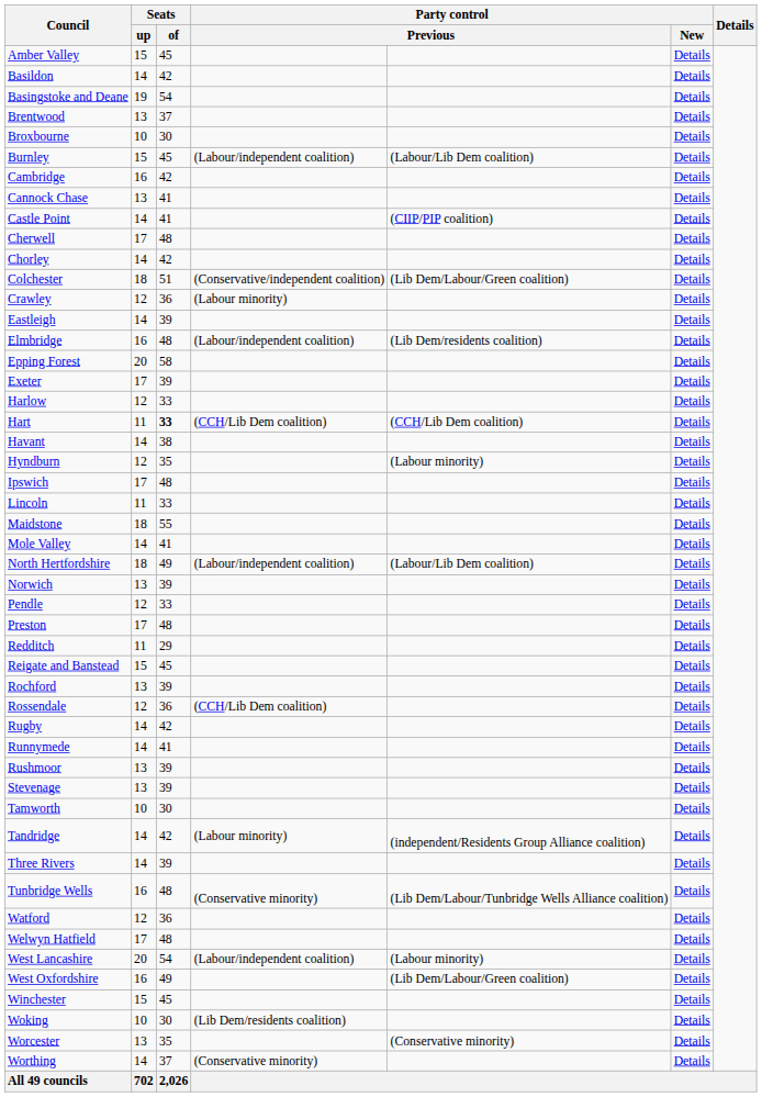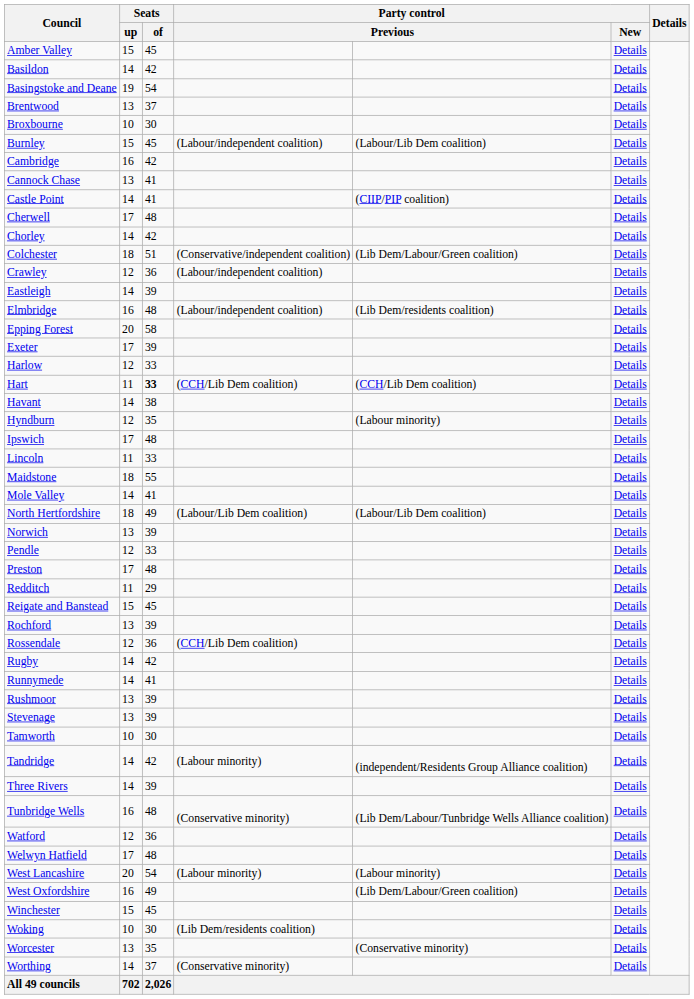 <table class="wikitable sortable">
 <tr>
 <th rowspan="2">Council</th>
 <th colspan="2">Seats</th>
 <th colspan="4">Party control</th>
 <th rowspan="2">Details</th>
 </tr>
 <tr>
 <th>up</th>
 <th>of</th>
 <th colspan="2">Previous</th>
 <th colspan="2">New</th>
 </tr>
 <tr>
 <td><a href='#'>Amber Valley</a></td>
 <td>15</td>
 <td>45</td>
 <td></td>
 <td></td>
 <td><a href='#'>Details</a></td>
 </tr>
 <tr>
 <td><a href='#'>Basildon</a></td>
 <td>14</td>
 <td>42</td>
 <td></td>
 <td></td>
 <td><a href='#'>Details</a></td>
 </tr>
 <tr>
 <td><a href='#'>Basingstoke and Deane</a></td>
 <td>19</td>
 <td>54</td>
 <td></td>
 <td></td>
 <td><a href='#'>Details</a></td>
 </tr>
 <tr>
 <td><a href='#'>Brentwood</a></td>
 <td>13</td>
 <td>37</td>
 <td></td>
 <td></td>
 <td><a href='#'>Details</a></td>
 </tr>
 <tr>
 <td><a href='#'>Broxbourne</a></td>
 <td>10</td>
 <td>30</td>
 <td></td>
 <td></td>
 <td><a href='#'>Details</a></td>
 </tr>
 <tr>
 <td><a href='#'>Burnley</a></td>
 <td>15</td>
 <td>45</td>
 <td> (Labour/independent coalition)</td>
 <td> (Labour/Lib Dem coalition)</td>
 <td><a href='#'>Details</a></td>
 </tr>
 <tr>
 <td><a href='#'>Cambridge</a></td>
 <td>16</td>
 <td>42</td>
 <td></td>
 <td></td>
 <td><a href='#'>Details</a></td>
 </tr>
 <tr>
 <td><a href='#'>Cannock Chase</a></td>
 <td>13</td>
 <td>41</td>
 <td></td>
 <td></td>
 <td><a href='#'>Details</a></td>
 </tr>
 <tr>
 <td><a href='#'>Castle Point</a></td>
 <td>14</td>
 <td>41</td>
 <td></td>
 <td> (<a href='#'>CIIP</a>/<a href='#'>PIP</a> coalition)</td>
 <td><a href='#'>Details</a></td>
 </tr>
 <tr>
 <td><a href='#'>Cherwell</a></td>
 <td>17</td>
 <td>48</td>
 <td></td>
 <td></td>
 <td><a href='#'>Details</a></td>
 </tr>
 <tr>
 <td><a href='#'>Chorley</a></td>
 <td>14</td>
 <td>42</td>
 <td></td>
 <td></td>
 <td><a href='#'>Details</a></td>
 </tr>
 <tr>
 <td><a href='#'>Colchester</a></td>
 <td>18</td>
 <td>51</td>
 <td> (Conservative/independent coalition)</td>
 <td> (Lib Dem/Labour/Green coalition)</td>
 <td><a href='#'>Details</a></td>
 </tr>
 <tr>
 <td><a href='#'>Crawley</a></td>
 <td>12</td>
 <td>36</td>
-<td> (Labour minority)</td>
+<td> (Labour/independent coalition)</td>
 <td></td>
 <td><a href='#'>Details</a></td>
 </tr>
 <tr>
 <td><a href='#'>Eastleigh</a></td>
 <td>14</td>
 <td>39</td>
 <td></td>
 <td></td>
 <td><a href='#'>Details</a></td>
 </tr>
 <tr>
 <td><a href='#'>Elmbridge</a></td>
 <td>16</td>
 <td>48</td>
 <td> (Labour/independent coalition)</td>
 <td> (Lib Dem/residents coalition)</td>
 <td><a href='#'>Details</a></td>
 </tr>
 <tr>
 <td><a href='#'>Epping Forest</a></td>
 <td>20</td>
 <td>58</td>
 <td></td>
 <td></td>
 <td><a href='#'>Details</a></td>
 </tr>
 <tr>
 <td><a href='#'>Exeter</a></td>
 <td>17</td>
 <td>39</td>
 <td></td>
 <td></td>
 <td><a href='#'>Details</a></td>
 </tr>
 <tr>
 <td><a href='#'>Harlow</a></td>
 <td>12</td>
 <td>33</td>
 <td></td>
 <td></td>
 <td><a href='#'>Details</a></td>
 </tr>
 <tr>
 <td><a href='#'>Hart</a></td>
 <td>11</td>
 <td><strong>33</strong></td>
 <td> (<a href='#'>CCH</a>/Lib Dem coalition)</td>
 <td> (<a href='#'>CCH</a>/Lib Dem coalition)</td>
 <td><a href='#'>Details</a></td>
 </tr>
 <tr>
 <td><a href='#'>Havant</a></td>
 <td>14</td>
 <td>38</td>
 <td></td>
 <td></td>
 <td><a href='#'>Details</a></td>
 </tr>
 <tr>
 <td><a href='#'>Hyndburn</a></td>
 <td>12</td>
 <td>35</td>
 <td></td>
 <td> (Labour minority)</td>
 <td><a href='#'>Details</a></td>
 </tr>
 <tr>
 <td><a href='#'>Ipswich</a></td>
 <td>17</td>
 <td>48</td>
 <td></td>
 <td></td>
 <td><a href='#'>Details</a></td>
 </tr>
 <tr>
 <td><a href='#'>Lincoln</a></td>
 <td>11</td>
 <td>33</td>
 <td></td>
 <td></td>
 <td><a href='#'>Details</a></td>
 </tr>
 <tr>
 <td><a href='#'>Maidstone</a></td>
 <td>18</td>
 <td>55</td>
 <td></td>
 <td></td>
 <td><a href='#'>Details</a></td>
 </tr>
 <tr>
 <td><a href='#'>Mole Valley</a></td>
 <td>14</td>
 <td>41</td>
 <td></td>
 <td></td>
 <td><a href='#'>Details</a></td>
 </tr>
 <tr>
 <td><a href='#'>North Hertfordshire</a></td>
 <td>18</td>
 <td>49</td>
-<td> (Labour/independent coalition)</td>
+<td> (Labour/Lib Dem coalition)</td>
 <td> (Labour/Lib Dem coalition)</td>
 <td><a href='#'>Details</a></td>
 </tr>
 <tr>
 <td><a href='#'>Norwich</a></td>
 <td>13</td>
 <td>39</td>
 <td></td>
 <td></td>
 <td><a href='#'>Details</a></td>
 </tr>
 <tr>
 <td><a href='#'>Pendle</a></td>
 <td>12</td>
 <td>33</td>
 <td></td>
 <td></td>
 <td><a href='#'>Details</a></td>
 </tr>
 <tr>
 <td><a href='#'>Preston</a></td>
 <td>17</td>
 <td>48</td>
 <td></td>
 <td></td>
 <td><a href='#'>Details</a></td>
 </tr>
 <tr>
 <td><a href='#'>Redditch</a></td>
 <td>11</td>
 <td>29</td>
 <td></td>
 <td></td>
 <td><a href='#'>Details</a></td>
 </tr>
 <tr>
 <td><a href='#'>Reigate and Banstead</a></td>
 <td>15</td>
 <td>45</td>
 <td></td>
 <td></td>
 <td><a href='#'>Details</a></td>
 </tr>
 <tr>
 <td><a href='#'>Rochford</a></td>
 <td>13</td>
 <td>39</td>
 <td></td>
 <td></td>
 <td><a href='#'>Details</a></td>
 </tr>
 <tr>
 <td><a href='#'>Rossendale</a></td>
 <td>12</td>
 <td>36</td>
 <td> (<a href='#'>CCH</a>/Lib Dem coalition)</td>
 <td></td>
 <td><a href='#'>Details</a></td>
 </tr>
 <tr>
 <td><a href='#'>Rugby</a></td>
 <td>14</td>
 <td>42</td>
 <td></td>
 <td></td>
 <td><a href='#'>Details</a></td>
 </tr>
 <tr>
 <td><a href='#'>Runnymede</a></td>
 <td>14</td>
 <td>41</td>
 <td></td>
 <td></td>
 <td><a href='#'>Details</a></td>
 </tr>
 <tr>
 <td><a href='#'>Rushmoor</a></td>
 <td>13</td>
 <td>39</td>
 <td></td>
 <td></td>
 <td><a href='#'>Details</a></td>
 </tr>
 <tr>
 <td><a href='#'>Stevenage</a></td>
 <td>13</td>
 <td>39</td>
 <td></td>
 <td></td>
 <td><a href='#'>Details</a></td>
 </tr>
 <tr>
 <td><a href='#'>Tamworth</a></td>
 <td>10</td>
 <td>30</td>
 <td></td>
 <td></td>
 <td><a href='#'>Details</a></td>
 </tr>
 <tr>
 <td><a href='#'>Tandridge</a></td>
 <td>14</td>
 <td>42</td>
 <td> (Labour minority)</td>
 <td> <br>(independent/Residents Group Alliance coalition)</td>
 <td><a href='#'>Details</a></td>
 </tr>
 <tr>
 <td><a href='#'>Three Rivers</a></td>
 <td>14</td>
 <td>39</td>
 <td></td>
 <td></td>
 <td><a href='#'>Details</a></td>
 </tr>
 <tr>
 <td><a href='#'>Tunbridge Wells</a></td>
 <td>16</td>
 <td>48</td>
 <td> <br>(Conservative minority)</td>
 <td> <br>(Lib Dem/Labour/Tunbridge Wells Alliance coalition)</td>
 <td><a href='#'>Details</a></td>
 </tr>
 <tr>
 <td><a href='#'>Watford</a></td>
 <td>12</td>
 <td>36</td>
 <td></td>
 <td></td>
 <td><a href='#'>Details</a></td>
 </tr>
 <tr>
 <td><a href='#'>Welwyn Hatfield</a></td>
 <td>17</td>
 <td>48</td>
 <td></td>
 <td></td>
 <td><a href='#'>Details</a></td>
 </tr>
 <tr>
 <td><a href='#'>West Lancashire</a></td>
 <td>20</td>
 <td>54</td>
-<td> (Labour/independent coalition)</td>
+<td> (Labour minority)</td>
 <td> (Labour minority)</td>
 <td><a href='#'>Details</a></td>
 </tr>
 <tr>
 <td><a href='#'>West Oxfordshire</a></td>
 <td>16</td>
 <td>49</td>
 <td></td>
 <td> (Lib Dem/Labour/Green coalition)</td>
 <td><a href='#'>Details</a></td>
 </tr>
 <tr>
 <td><a href='#'>Winchester</a></td>
 <td>15</td>
 <td>45</td>
 <td></td>
 <td></td>
 <td><a href='#'>Details</a></td>
 </tr>
 <tr>
 <td><a href='#'>Woking</a></td>
 <td>10</td>
 <td>30</td>
 <td> (Lib Dem/residents coalition)</td>
 <td></td>
 <td><a href='#'>Details</a></td>
 </tr>
 <tr>
 <td><a href='#'>Worcester</a></td>
 <td>13</td>
 <td>35</td>
 <td></td>
 <td> (Conservative minority)</td>
 <td><a href='#'>Details</a></td>
 </tr>
 <tr>
 <td><a href='#'>Worthing</a></td>
 <td>14</td>
 <td>37</td>
 <td> (Conservative minority)</td>
 <td></td>
 <td><a href='#'>Details</a></td>
 </tr>
 <tr class="sortbottom">
 <th style="text-align:left;">All 49 councils</th>
 <th>702</th>
 <th>2,026</th>
 <th colspan="5"></th>
 </tr>
 </table>
